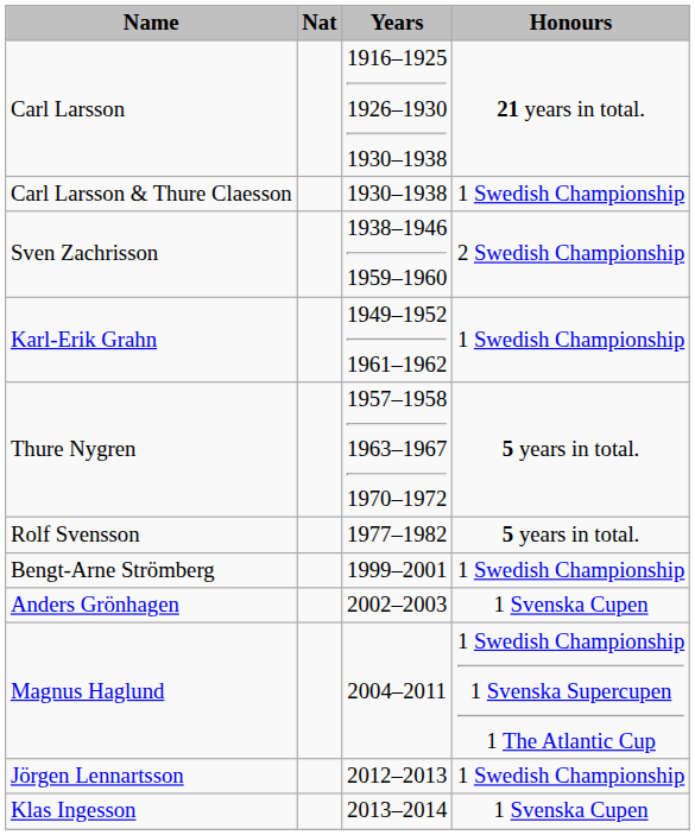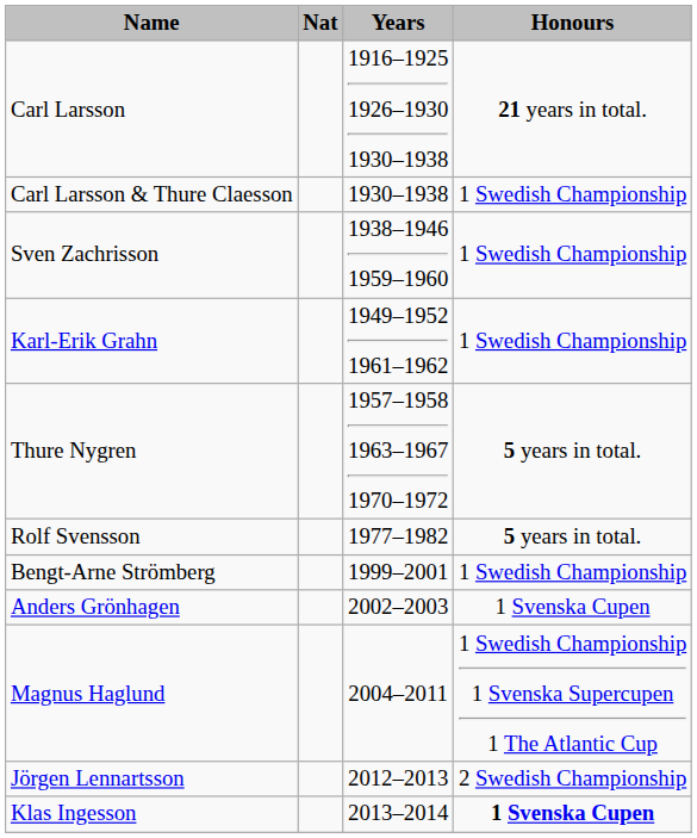 <table class="wikitable sortable" style="text-align:center;">
 <tr>
 <th style="background:#C0C0C0; color:#000000;" scope="col">Name</th>
 <th style="background:#C0C0C0; color:#000000;" scope="col">Nat</th>
 <th style="background:#C0C0C0; color:#000000;" scope="col">Years</th>
 <th style="background:#C0C0C0; color:#000000;" scope="col">Honours</th>
 </tr>
 <tr>
 <td align="left">Carl Larsson</td>
 <td align="left"></td>
 <td>1916–1925<hr>1926–1930<hr>1930–1938</td>
 <td><strong>21</strong> years in total.</td>
 </tr>
 <tr>
 <td align="left">Carl Larsson & Thure Claesson</td>
 <td align="left"></td>
 <td>1930–1938</td>
 <td>1 <a href='#'>Swedish Championship</a></td>
 </tr>
 <tr>
 <td align="left">Sven Zachrisson</td>
 <td align="left"></td>
 <td>1938–1946<hr>1959–1960</td>
-<td>2 <a href='#'>Swedish Championship</a></td>
+<td>1 <a href='#'>Swedish Championship</a></td>
 </tr>
 <tr>
 <td align="left"><a href='#'>Karl-Erik Grahn</a></td>
 <td align="left"></td>
 <td>1949–1952<hr>1961–1962</td>
 <td>1 <a href='#'>Swedish Championship</a></td>
 </tr>
 <tr>
 <td align="left">Thure Nygren</td>
 <td align="left"></td>
 <td>1957–1958<hr>1963–1967<hr>1970–1972</td>
 <td><strong>5</strong> years in total.</td>
 </tr>
 <tr>
 <td align="left">Rolf Svensson</td>
 <td align="left"></td>
 <td>1977–1982</td>
 <td><strong>5</strong> years in total.</td>
 </tr>
 <tr>
 <td align="left">Bengt-Arne Strömberg</td>
 <td align="left"></td>
 <td>1999–2001</td>
 <td>1 <a href='#'>Swedish Championship</a></td>
 </tr>
 <tr>
 <td align="left"><a href='#'>Anders Grönhagen</a></td>
 <td align="left"></td>
 <td>2002–2003</td>
 <td>1 <a href='#'>Svenska Cupen</a></td>
 </tr>
 <tr>
 <td align="left"><a href='#'>Magnus Haglund</a></td>
 <td align="left"></td>
 <td>2004–2011</td>
 <td>1 <a href='#'>Swedish Championship</a><hr>1 <a href='#'>Svenska Supercupen</a><hr>1 <a href='#'>The Atlantic Cup</a></td>
 </tr>
 <tr>
 <td align="left"><a href='#'>Jörgen Lennartsson</a></td>
 <td align="left"></td>
 <td>2012–2013</td>
-<td>1 <a href='#'>Swedish Championship</a></td>
+<td>2 <a href='#'>Swedish Championship</a></td>
 </tr>
 <tr>
 <td align="left"><a href='#'>Klas Ingesson</a></td>
 <td align="left"></td>
 <td>2013–2014</td>
-<td>1 <a href='#'>Svenska Cupen</a></td>
+<td><strong>1 <a href='#'>Svenska Cupen</a></strong></td>
 </tr>
 <tr>
 </tr>
 </table>
